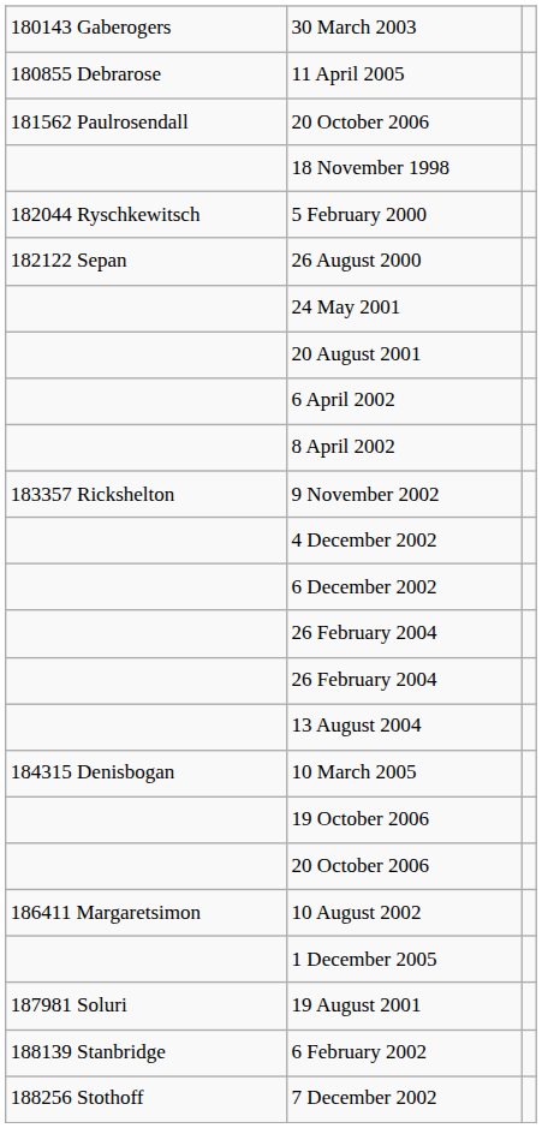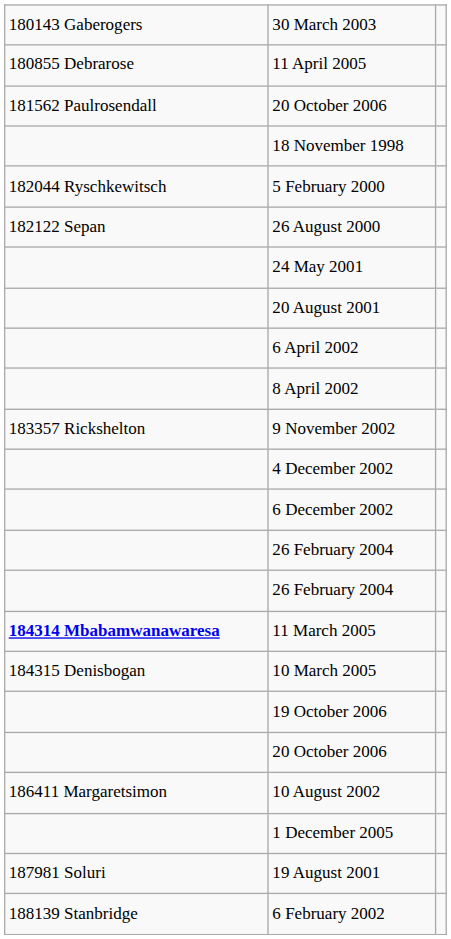 <table class="wikitable" style="font-size: 80%; float: left; width: 26em; margin-right: 1em; height: 700px">
 <tr>
 <td>180143 Gaberogers</td>
 <td>30 March 2003</td>
 <td></td>
 </tr>
 <tr>
 <td>180855 Debrarose</td>
 <td>11 April 2005</td>
 <td></td>
 </tr>
 <tr>
 <td>181562 Paulrosendall</td>
 <td>20 October 2006</td>
 <td></td>
 </tr>
 <tr>
 <td></td>
 <td>18 November 1998</td>
 <td></td>
 </tr>
 <tr>
 <td>182044 Ryschkewitsch</td>
 <td>5 February 2000</td>
 <td></td>
 </tr>
 <tr>
 <td>182122 Sepan</td>
 <td>26 August 2000</td>
 <td></td>
 </tr>
 <tr>
 <td><strong></strong></td>
 <td>24 May 2001</td>
 <td></td>
 </tr>
 <tr>
 <td></td>
 <td>20 August 2001</td>
 <td></td>
 </tr>
 <tr>
 <td></td>
 <td>6 April 2002</td>
 <td></td>
 </tr>
 <tr>
 <td></td>
 <td>8 April 2002</td>
 <td></td>
 </tr>
 <tr>
 <td>183357 Rickshelton</td>
 <td>9 November 2002</td>
 <td></td>
 </tr>
 <tr>
 <td></td>
 <td>4 December 2002</td>
 <td></td>
 </tr>
 <tr>
 <td></td>
 <td>6 December 2002</td>
 <td></td>
 </tr>
 <tr>
 <td></td>
 <td>26 February 2004</td>
 <td></td>
 </tr>
 <tr>
 <td></td>
 <td>26 February 2004</td>
 <td></td>
 </tr>
 <tr>
-<td><strong></strong></td>
-<td>13 August 2004</td>
+<td><strong><a href='#'>184314 Mbabamwanawaresa</a></strong></td>
+<td>11 March 2005</td>
 <td></td>
 </tr>
 <tr>
 <td>184315 Denisbogan</td>
 <td>10 March 2005</td>
 <td></td>
 </tr>
 <tr>
 <td></td>
 <td>19 October 2006</td>
 <td></td>
 </tr>
 <tr>
 <td></td>
 <td>20 October 2006</td>
 <td></td>
 </tr>
 <tr>
 <td>186411 Margaretsimon</td>
 <td>10 August 2002</td>
 <td></td>
 </tr>
 <tr>
 <td></td>
 <td>1 December 2005</td>
 <td></td>
 </tr>
 <tr>
 <td>187981 Soluri</td>
 <td>19 August 2001</td>
 <td></td>
 </tr>
 <tr>
 <td>188139 Stanbridge</td>
 <td>6 February 2002</td>
 <td></td>
 </tr>
-<tr>
-<td>188256 Stothoff</td>
-<td>7 December 2002</td>
-<td></td>
-</tr>
 </table>
